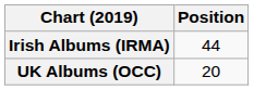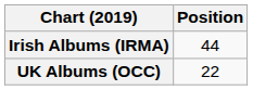 <table class="wikitable sortable plainrowheaders" style="text-align:center">
 <tr>
 <th scope="col">Chart (2019)</th>
 <th scope="col">Position</th>
 </tr>
 <tr>
 <th scope="row">Irish Albums (IRMA)</th>
 <td>44</td>
 </tr>
 <tr>
 <th scope="row">UK Albums (OCC)</th>
-<td>20</td>
+<td>22</td>
 </tr>
 </table>
